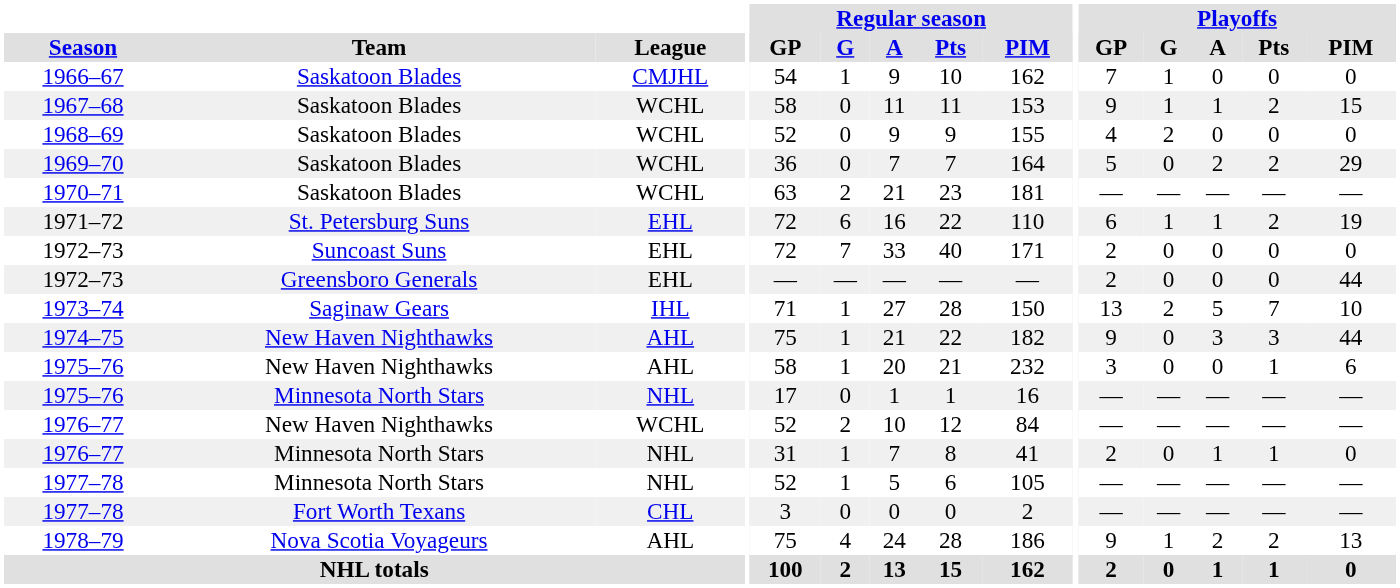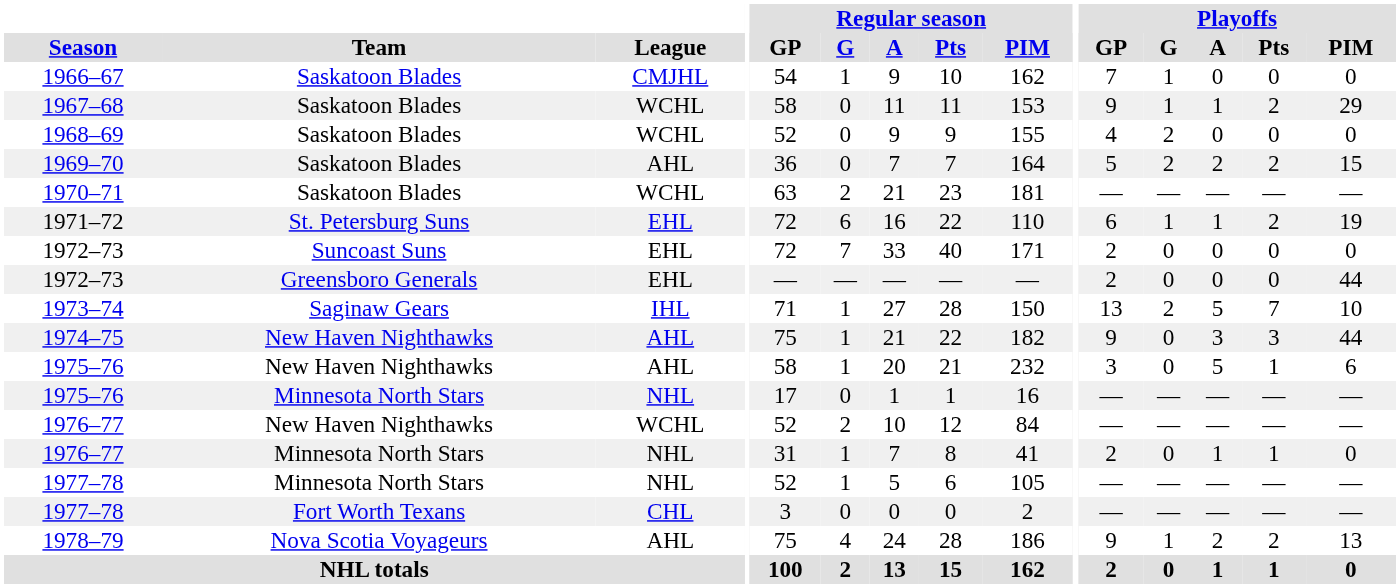 <table border="0" cellpadding="1" cellspacing="0" style="text-align:center; width:60em">
 <tr bgcolor="#e0e0e0">
 <th colspan="3" bgcolor="#ffffff"></th>
 <th rowspan="100" bgcolor="#ffffff"></th>
 <th colspan="5"><a href='#'>Regular season</a></th>
 <th rowspan="100" bgcolor="#ffffff"></th>
 <th colspan="5"><a href='#'>Playoffs</a></th>
 </tr>
 <tr bgcolor="#e0e0e0">
 <th><a href='#'>Season</a></th>
 <th>Team</th>
 <th>League</th>
 <th>GP</th>
 <th><a href='#'>G</a></th>
 <th><a href='#'>A</a></th>
 <th><a href='#'>Pts</a></th>
 <th><a href='#'>PIM</a></th>
 <th>GP</th>
 <th>G</th>
 <th>A</th>
 <th>Pts</th>
 <th>PIM</th>
 </tr>
 <tr>
 <td><a href='#'>1966–67</a></td>
 <td><a href='#'>Saskatoon Blades</a></td>
 <td><a href='#'>CMJHL</a></td>
 <td>54</td>
 <td>1</td>
 <td>9</td>
 <td>10</td>
 <td>162</td>
 <td>7</td>
 <td>1</td>
 <td>0</td>
 <td>0</td>
 <td>0</td>
 </tr>
 <tr bgcolor="#f0f0f0">
 <td><a href='#'>1967–68</a></td>
 <td>Saskatoon Blades</td>
 <td>WCHL</td>
 <td>58</td>
 <td>0</td>
 <td>11</td>
 <td>11</td>
 <td>153</td>
 <td>9</td>
 <td>1</td>
 <td>1</td>
 <td>2</td>
-<td>15</td>
+<td>29</td>
 </tr>
 <tr>
 <td><a href='#'>1968–69</a></td>
 <td>Saskatoon Blades</td>
 <td>WCHL</td>
 <td>52</td>
 <td>0</td>
 <td>9</td>
 <td>9</td>
 <td>155</td>
 <td>4</td>
 <td>2</td>
 <td>0</td>
 <td>0</td>
 <td>0</td>
 </tr>
 <tr bgcolor="#f0f0f0">
 <td><a href='#'>1969–70</a></td>
 <td>Saskatoon Blades</td>
-<td>WCHL</td>
+<td>AHL</td>
 <td>36</td>
 <td>0</td>
 <td>7</td>
 <td>7</td>
 <td>164</td>
 <td>5</td>
-<td>0</td>
 <td>2</td>
 <td>2</td>
-<td>29</td>
+<td>2</td>
+<td>15</td>
 </tr>
 <tr>
 <td><a href='#'>1970–71</a></td>
 <td>Saskatoon Blades</td>
 <td>WCHL</td>
 <td>63</td>
 <td>2</td>
 <td>21</td>
 <td>23</td>
 <td>181</td>
 <td>—</td>
 <td>—</td>
 <td>—</td>
 <td>—</td>
 <td>—</td>
 </tr>
 <tr bgcolor="#f0f0f0">
 <td>1971–72</td>
 <td><a href='#'>St. Petersburg Suns</a></td>
 <td><a href='#'>EHL</a></td>
 <td>72</td>
 <td>6</td>
 <td>16</td>
 <td>22</td>
 <td>110</td>
 <td>6</td>
 <td>1</td>
 <td>1</td>
 <td>2</td>
 <td>19</td>
 </tr>
 <tr>
 <td>1972–73</td>
 <td><a href='#'>Suncoast Suns</a></td>
 <td>EHL</td>
 <td>72</td>
 <td>7</td>
 <td>33</td>
 <td>40</td>
 <td>171</td>
 <td>2</td>
 <td>0</td>
 <td>0</td>
 <td>0</td>
 <td>0</td>
 </tr>
 <tr bgcolor="#f0f0f0">
 <td>1972–73</td>
 <td><a href='#'>Greensboro Generals</a></td>
 <td>EHL</td>
 <td>—</td>
 <td>—</td>
 <td>—</td>
 <td>—</td>
 <td>—</td>
 <td>2</td>
 <td>0</td>
 <td>0</td>
 <td>0</td>
 <td>44</td>
 </tr>
 <tr>
 <td><a href='#'>1973–74</a></td>
 <td><a href='#'>Saginaw Gears</a></td>
 <td><a href='#'>IHL</a></td>
 <td>71</td>
 <td>1</td>
 <td>27</td>
 <td>28</td>
 <td>150</td>
 <td>13</td>
 <td>2</td>
 <td>5</td>
 <td>7</td>
 <td>10</td>
 </tr>
 <tr bgcolor="#f0f0f0">
 <td><a href='#'>1974–75</a></td>
 <td><a href='#'>New Haven Nighthawks</a></td>
 <td><a href='#'>AHL</a></td>
 <td>75</td>
 <td>1</td>
 <td>21</td>
 <td>22</td>
 <td>182</td>
 <td>9</td>
 <td>0</td>
 <td>3</td>
 <td>3</td>
 <td>44</td>
 </tr>
 <tr>
 <td><a href='#'>1975–76</a></td>
 <td>New Haven Nighthawks</td>
 <td>AHL</td>
 <td>58</td>
 <td>1</td>
 <td>20</td>
 <td>21</td>
 <td>232</td>
 <td>3</td>
 <td>0</td>
-<td>0</td>
+<td>5</td>
 <td>1</td>
 <td>6</td>
 </tr>
 <tr bgcolor="#f0f0f0">
 <td><a href='#'>1975–76</a></td>
 <td><a href='#'>Minnesota North Stars</a></td>
 <td><a href='#'>NHL</a></td>
 <td>17</td>
 <td>0</td>
 <td>1</td>
 <td>1</td>
 <td>16</td>
 <td>—</td>
 <td>—</td>
 <td>—</td>
 <td>—</td>
 <td>—</td>
 </tr>
 <tr>
 <td><a href='#'>1976–77</a></td>
 <td>New Haven Nighthawks</td>
 <td>WCHL</td>
 <td>52</td>
 <td>2</td>
 <td>10</td>
 <td>12</td>
 <td>84</td>
 <td>—</td>
 <td>—</td>
 <td>—</td>
 <td>—</td>
 <td>—</td>
 </tr>
 <tr bgcolor="#f0f0f0">
 <td><a href='#'>1976–77</a></td>
 <td>Minnesota North Stars</td>
 <td>NHL</td>
 <td>31</td>
 <td>1</td>
 <td>7</td>
 <td>8</td>
 <td>41</td>
 <td>2</td>
 <td>0</td>
 <td>1</td>
 <td>1</td>
 <td>0</td>
 </tr>
 <tr>
 <td><a href='#'>1977–78</a></td>
 <td>Minnesota North Stars</td>
 <td>NHL</td>
 <td>52</td>
 <td>1</td>
 <td>5</td>
 <td>6</td>
 <td>105</td>
 <td>—</td>
 <td>—</td>
 <td>—</td>
 <td>—</td>
 <td>—</td>
 </tr>
 <tr bgcolor="#f0f0f0">
 <td><a href='#'>1977–78</a></td>
 <td><a href='#'>Fort Worth Texans</a></td>
 <td><a href='#'>CHL</a></td>
 <td>3</td>
 <td>0</td>
 <td>0</td>
 <td>0</td>
 <td>2</td>
 <td>—</td>
 <td>—</td>
 <td>—</td>
 <td>—</td>
 <td>—</td>
 </tr>
 <tr>
 <td><a href='#'>1978–79</a></td>
 <td><a href='#'>Nova Scotia Voyageurs</a></td>
 <td>AHL</td>
 <td>75</td>
 <td>4</td>
 <td>24</td>
 <td>28</td>
 <td>186</td>
 <td>9</td>
 <td>1</td>
 <td>2</td>
 <td>2</td>
 <td>13</td>
 </tr>
 <tr bgcolor="#e0e0e0">
 <th colspan="3">NHL totals</th>
 <th>100</th>
 <th>2</th>
 <th>13</th>
 <th>15</th>
 <th>162</th>
 <th>2</th>
 <th>0</th>
 <th>1</th>
 <th>1</th>
 <th>0</th>
 </tr>
 </table>
